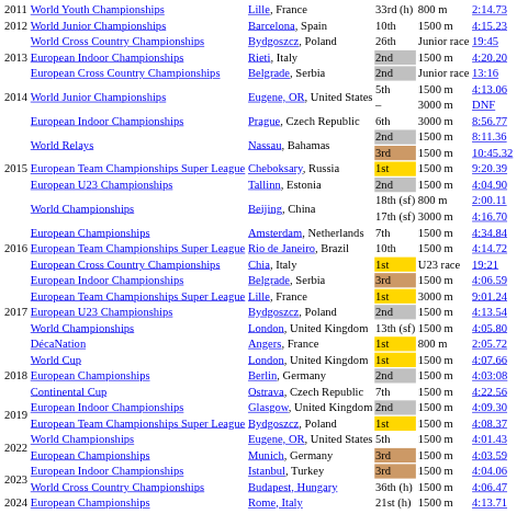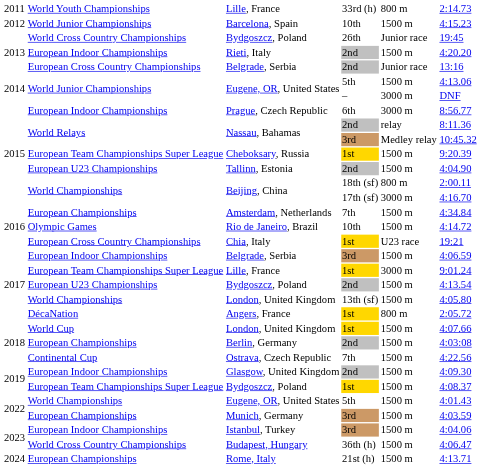 <table>
 <tr>
 <td>2011</td>
 <td><a href='#'>World Youth Championships</a></td>
 <td><a href='#'>Lille</a>, France</td>
 <td>33rd (h)</td>
 <td>800 m</td>
 <td><a href='#'>2:14.73</a></td>
 </tr>
 <tr>
 <td>2012</td>
 <td><a href='#'>World Junior Championships</a></td>
 <td><a href='#'>Barcelona</a>, Spain</td>
 <td>10th</td>
 <td>1500 m</td>
 <td><a href='#'>4:15.23</a></td>
 </tr>
 <tr>
 <td rowspan=3>2013</td>
 <td><a href='#'>World Cross Country Championships</a></td>
 <td><a href='#'>Bydgoszcz</a>, Poland</td>
 <td>26th</td>
 <td>Junior race</td>
 <td><a href='#'>19:45</a></td>
 </tr>
 <tr>
 <td><a href='#'>European Indoor Championships</a></td>
 <td><a href='#'>Rieti</a>, Italy</td>
 <td bgcolor=silver>2nd</td>
 <td>1500 m</td>
 <td><a href='#'>4:20.20</a></td>
 </tr>
 <tr>
 <td><a href='#'>European Cross Country Championships</a></td>
 <td><a href='#'>Belgrade</a>, Serbia</td>
 <td bgcolor=silver>2nd</td>
 <td>Junior race</td>
 <td><a href='#'>13:16</a></td>
 </tr>
 <tr>
 <td rowspan=2>2014</td>
 <td rowspan=2><a href='#'>World Junior Championships</a></td>
 <td rowspan=2><a href='#'>Eugene, OR</a>, United States</td>
 <td>5th</td>
 <td>1500 m</td>
 <td><a href='#'>4:13.06</a></td>
 </tr>
 <tr>
 <td>–</td>
 <td>3000 m</td>
 <td><a href='#'>DNF</a></td>
 </tr>
 <tr>
 <td rowspan=7>2015</td>
 <td><a href='#'>European Indoor Championships</a></td>
 <td><a href='#'>Prague</a>, Czech Republic</td>
 <td>6th</td>
 <td>3000 m</td>
 <td><a href='#'>8:56.77</a></td>
 </tr>
 <tr>
 <td rowspan=2><a href='#'>World Relays</a></td>
 <td rowspan=2><a href='#'>Nassau</a>, Bahamas</td>
 <td bgcolor=silver>2nd</td>
-<td>1500 m</td>
+<td> relay</td>
 <td><a href='#'>8:11.36</a> </td>
 </tr>
 <tr>
 <td bgcolor=cc9966>3rd</td>
-<td>1500 m</td>
+<td>Medley relay</td>
 <td><a href='#'>10:45.32</a> <strong></strong></td>
 </tr>
 <tr>
 <td><a href='#'>European Team Championships Super League</a></td>
 <td><a href='#'>Cheboksary</a>, Russia</td>
 <td bgcolor=gold>1st</td>
 <td>1500 m</td>
 <td><a href='#'>9:20.39</a></td>
 </tr>
 <tr>
 <td><a href='#'>European U23 Championships</a></td>
 <td><a href='#'>Tallinn</a>, Estonia</td>
 <td bgcolor=silver>2nd</td>
 <td>1500 m</td>
 <td><a href='#'>4:04.90</a></td>
 </tr>
 <tr>
 <td rowspan=2><a href='#'>World Championships</a></td>
 <td rowspan=2><a href='#'>Beijing</a>, China</td>
 <td>18th (sf)</td>
 <td>800 m</td>
 <td><a href='#'>2:00.11</a></td>
 </tr>
 <tr>
 <td>17th (sf)</td>
 <td>3000 m</td>
 <td><a href='#'>4:16.70</a></td>
 </tr>
 <tr>
 <td rowspan=3>2016</td>
 <td><a href='#'>European Championships</a></td>
 <td><a href='#'>Amsterdam</a>, Netherlands</td>
 <td>7th</td>
 <td>1500 m</td>
 <td><a href='#'>4:34.84</a></td>
 </tr>
 <tr>
-<td><a href='#'>European Team Championships Super League</a></td>
+<td><a href='#'>Olympic Games</a></td>
 <td><a href='#'>Rio de Janeiro</a>, Brazil</td>
 <td>10th</td>
 <td>1500 m</td>
 <td><a href='#'>4:14.72</a></td>
 </tr>
 <tr>
 <td><a href='#'>European Cross Country Championships</a></td>
 <td><a href='#'>Chia</a>, Italy</td>
 <td bgcolor=gold>1st</td>
 <td>U23 race</td>
 <td><a href='#'>19:21</a></td>
 </tr>
 <tr>
 <td rowspan=5>2017</td>
 <td><a href='#'>European Indoor Championships</a></td>
 <td><a href='#'>Belgrade</a>, Serbia</td>
 <td bgcolor=cc9966>3rd</td>
 <td>1500 m</td>
 <td><a href='#'>4:06.59</a></td>
 </tr>
 <tr>
 <td><a href='#'>European Team Championships Super League</a></td>
 <td><a href='#'>Lille</a>, France</td>
 <td bgcolor=gold>1st</td>
 <td>3000 m</td>
 <td><a href='#'>9:01.24</a></td>
 </tr>
 <tr>
 <td><a href='#'>European U23 Championships</a></td>
 <td><a href='#'>Bydgoszcz</a>, Poland</td>
 <td bgcolor=silver>2nd</td>
 <td>1500 m</td>
 <td><a href='#'>4:13.54</a></td>
 </tr>
 <tr>
 <td><a href='#'>World Championships</a></td>
 <td><a href='#'>London</a>, United Kingdom</td>
 <td>13th (sf)</td>
 <td>1500 m</td>
 <td><a href='#'>4:05.80</a></td>
 </tr>
 <tr>
 <td><a href='#'>DécaNation</a></td>
 <td><a href='#'>Angers</a>, France</td>
 <td bgcolor=gold>1st</td>
 <td>800 m</td>
 <td><a href='#'>2:05.72</a></td>
 </tr>
 <tr>
 <td rowspan=3>2018</td>
 <td><a href='#'>World Cup</a></td>
 <td><a href='#'>London</a>, United Kingdom</td>
 <td bgcolor=gold>1st</td>
 <td>1500 m</td>
 <td><a href='#'>4:07.66</a></td>
 </tr>
 <tr>
 <td><a href='#'>European Championships</a></td>
 <td><a href='#'>Berlin</a>, Germany</td>
 <td bgcolor=silver>2nd</td>
 <td>1500 m</td>
 <td><a href='#'>4:03:08</a></td>
 </tr>
 <tr>
 <td><a href='#'>Continental Cup</a></td>
 <td><a href='#'>Ostrava</a>, Czech Republic</td>
 <td>7th</td>
 <td>1500 m</td>
 <td><a href='#'>4:22.56</a></td>
 </tr>
 <tr>
 <td rowspan=2>2019</td>
 <td><a href='#'>European Indoor Championships</a></td>
 <td><a href='#'>Glasgow</a>, United Kingdom</td>
 <td bgcolor=silver>2nd</td>
 <td>1500 m</td>
 <td><a href='#'>4:09.30</a></td>
 </tr>
 <tr>
 <td><a href='#'>European Team Championships Super League</a></td>
 <td><a href='#'>Bydgoszcz</a>, Poland</td>
 <td bgcolor=gold>1st</td>
 <td>1500 m</td>
 <td><a href='#'>4:08.37</a></td>
 </tr>
 <tr>
 <td rowspan=2>2022</td>
 <td><a href='#'>World Championships</a></td>
 <td><a href='#'>Eugene, OR</a>, United States</td>
 <td>5th</td>
 <td>1500 m</td>
 <td><a href='#'>4:01.43</a> </td>
 </tr>
 <tr>
 <td><a href='#'>European Championships</a></td>
 <td><a href='#'>Munich</a>, Germany</td>
 <td bgcolor=cc9966>3rd</td>
 <td>1500 m</td>
 <td><a href='#'>4:03.59</a></td>
 </tr>
 <tr>
 <td rowspan=2>2023</td>
 <td><a href='#'>European Indoor Championships</a></td>
 <td><a href='#'>Istanbul</a>, Turkey</td>
 <td bgcolor=cc9966>3rd</td>
 <td>1500 m</td>
 <td><a href='#'>4:04.06</a> </td>
 </tr>
 <tr>
 <td><a href='#'>World Cross Country Championships</a></td>
 <td><a href='#'>Budapest, Hungary</a></td>
 <td>36th (h)</td>
 <td>1500 m</td>
 <td><a href='#'>4:06.47</a></td>
 </tr>
 <tr>
 <td>2024</td>
 <td><a href='#'>European Championships</a></td>
 <td><a href='#'>Rome, Italy</a></td>
 <td>21st (h)</td>
 <td>1500 m</td>
 <td><a href='#'>4:13.71</a></td>
 </tr>
 </table>
